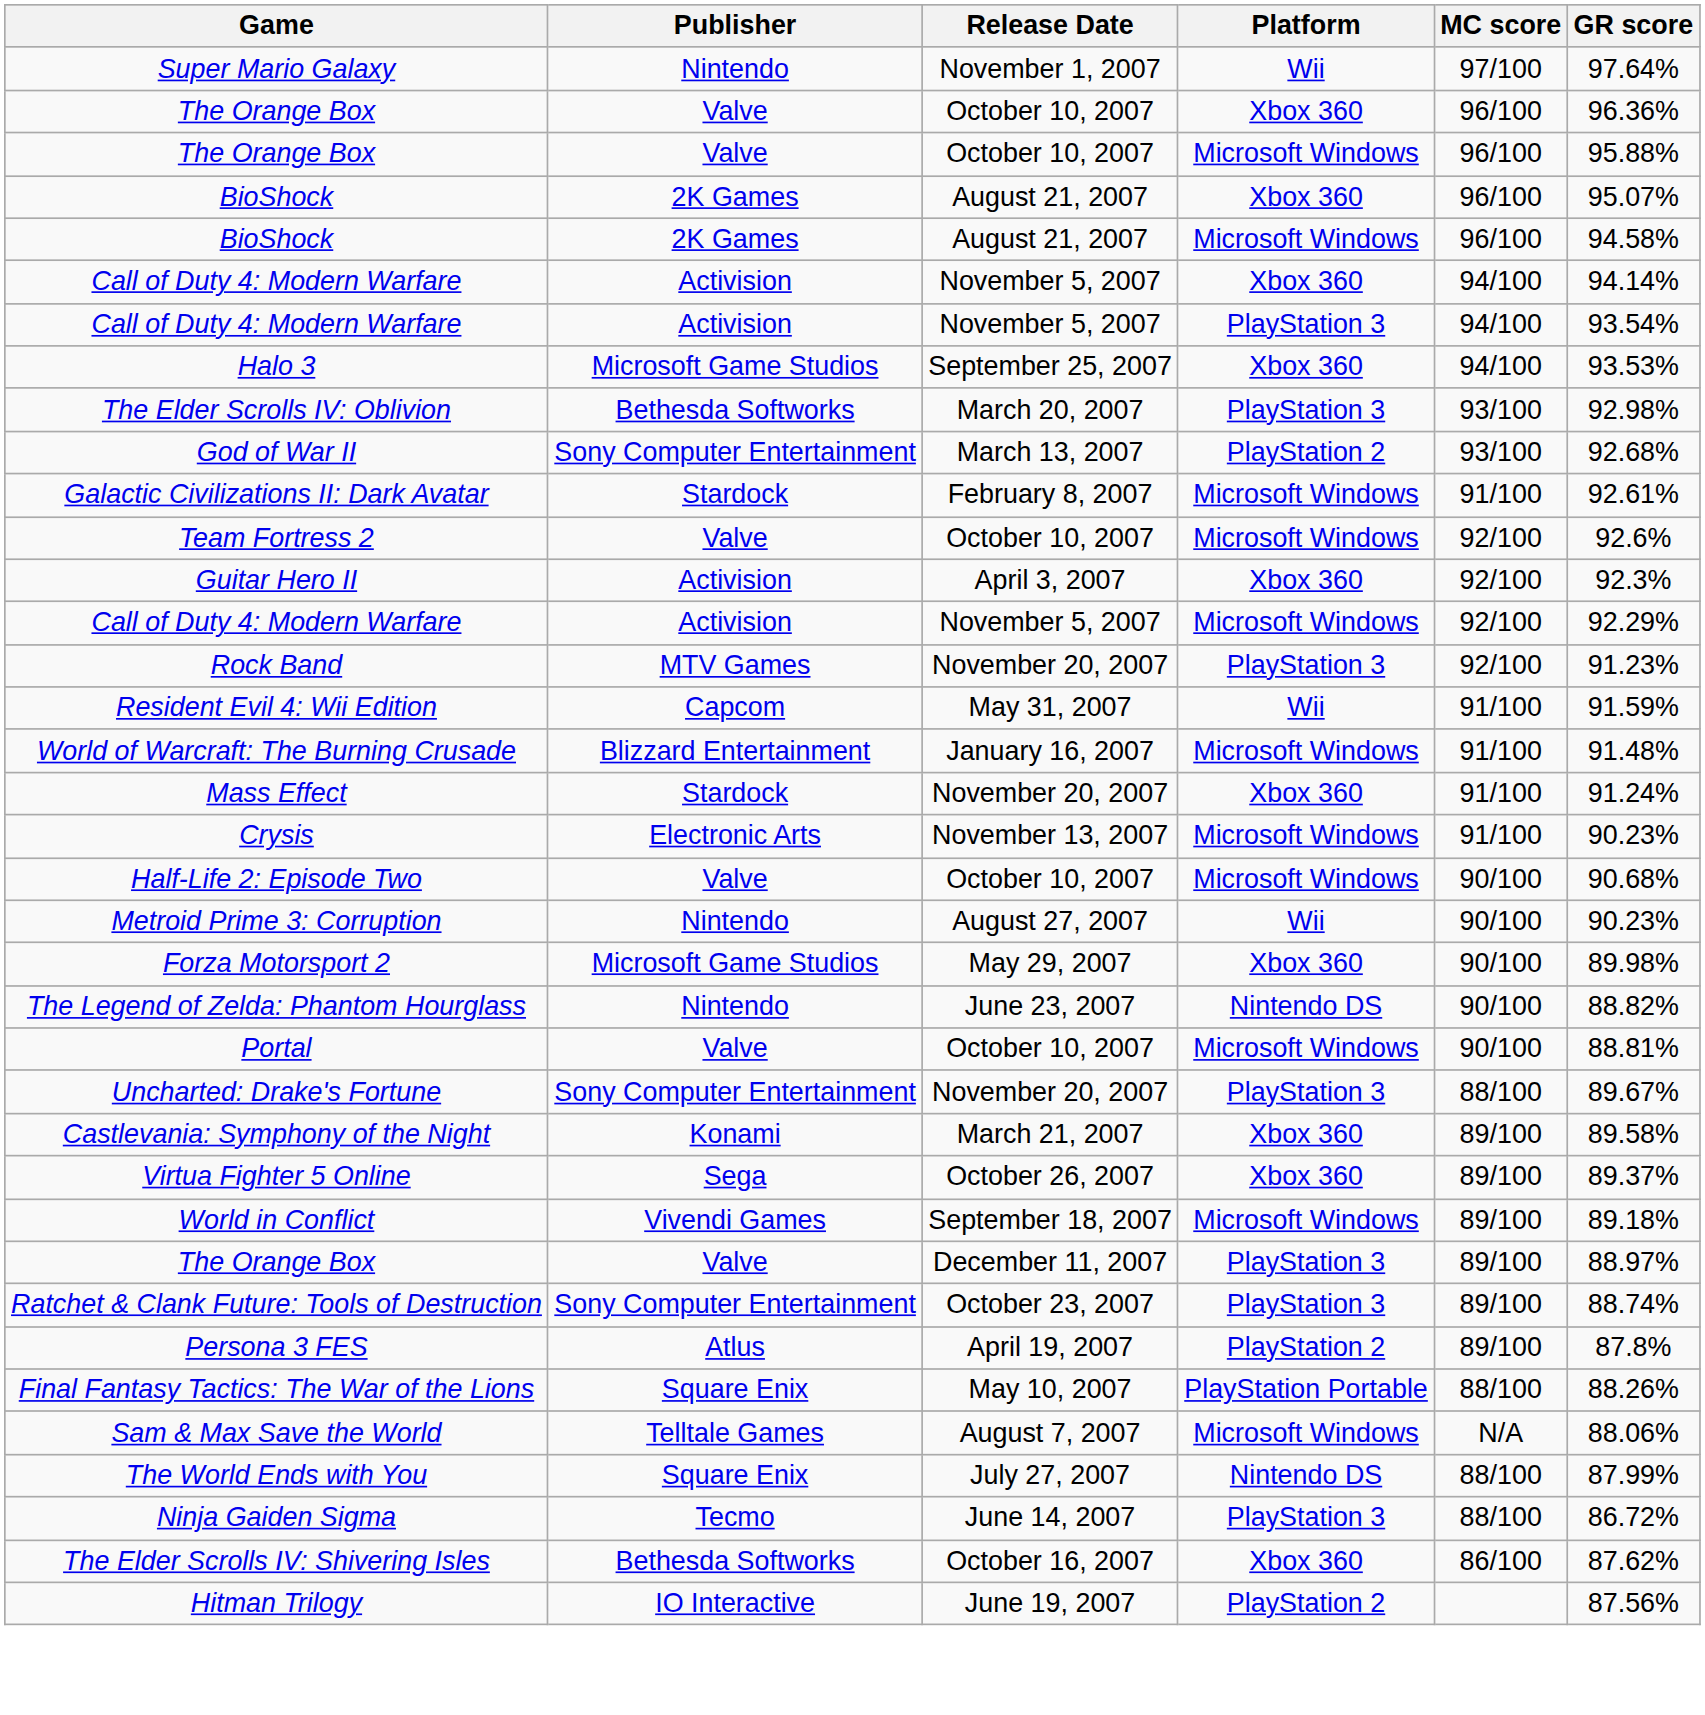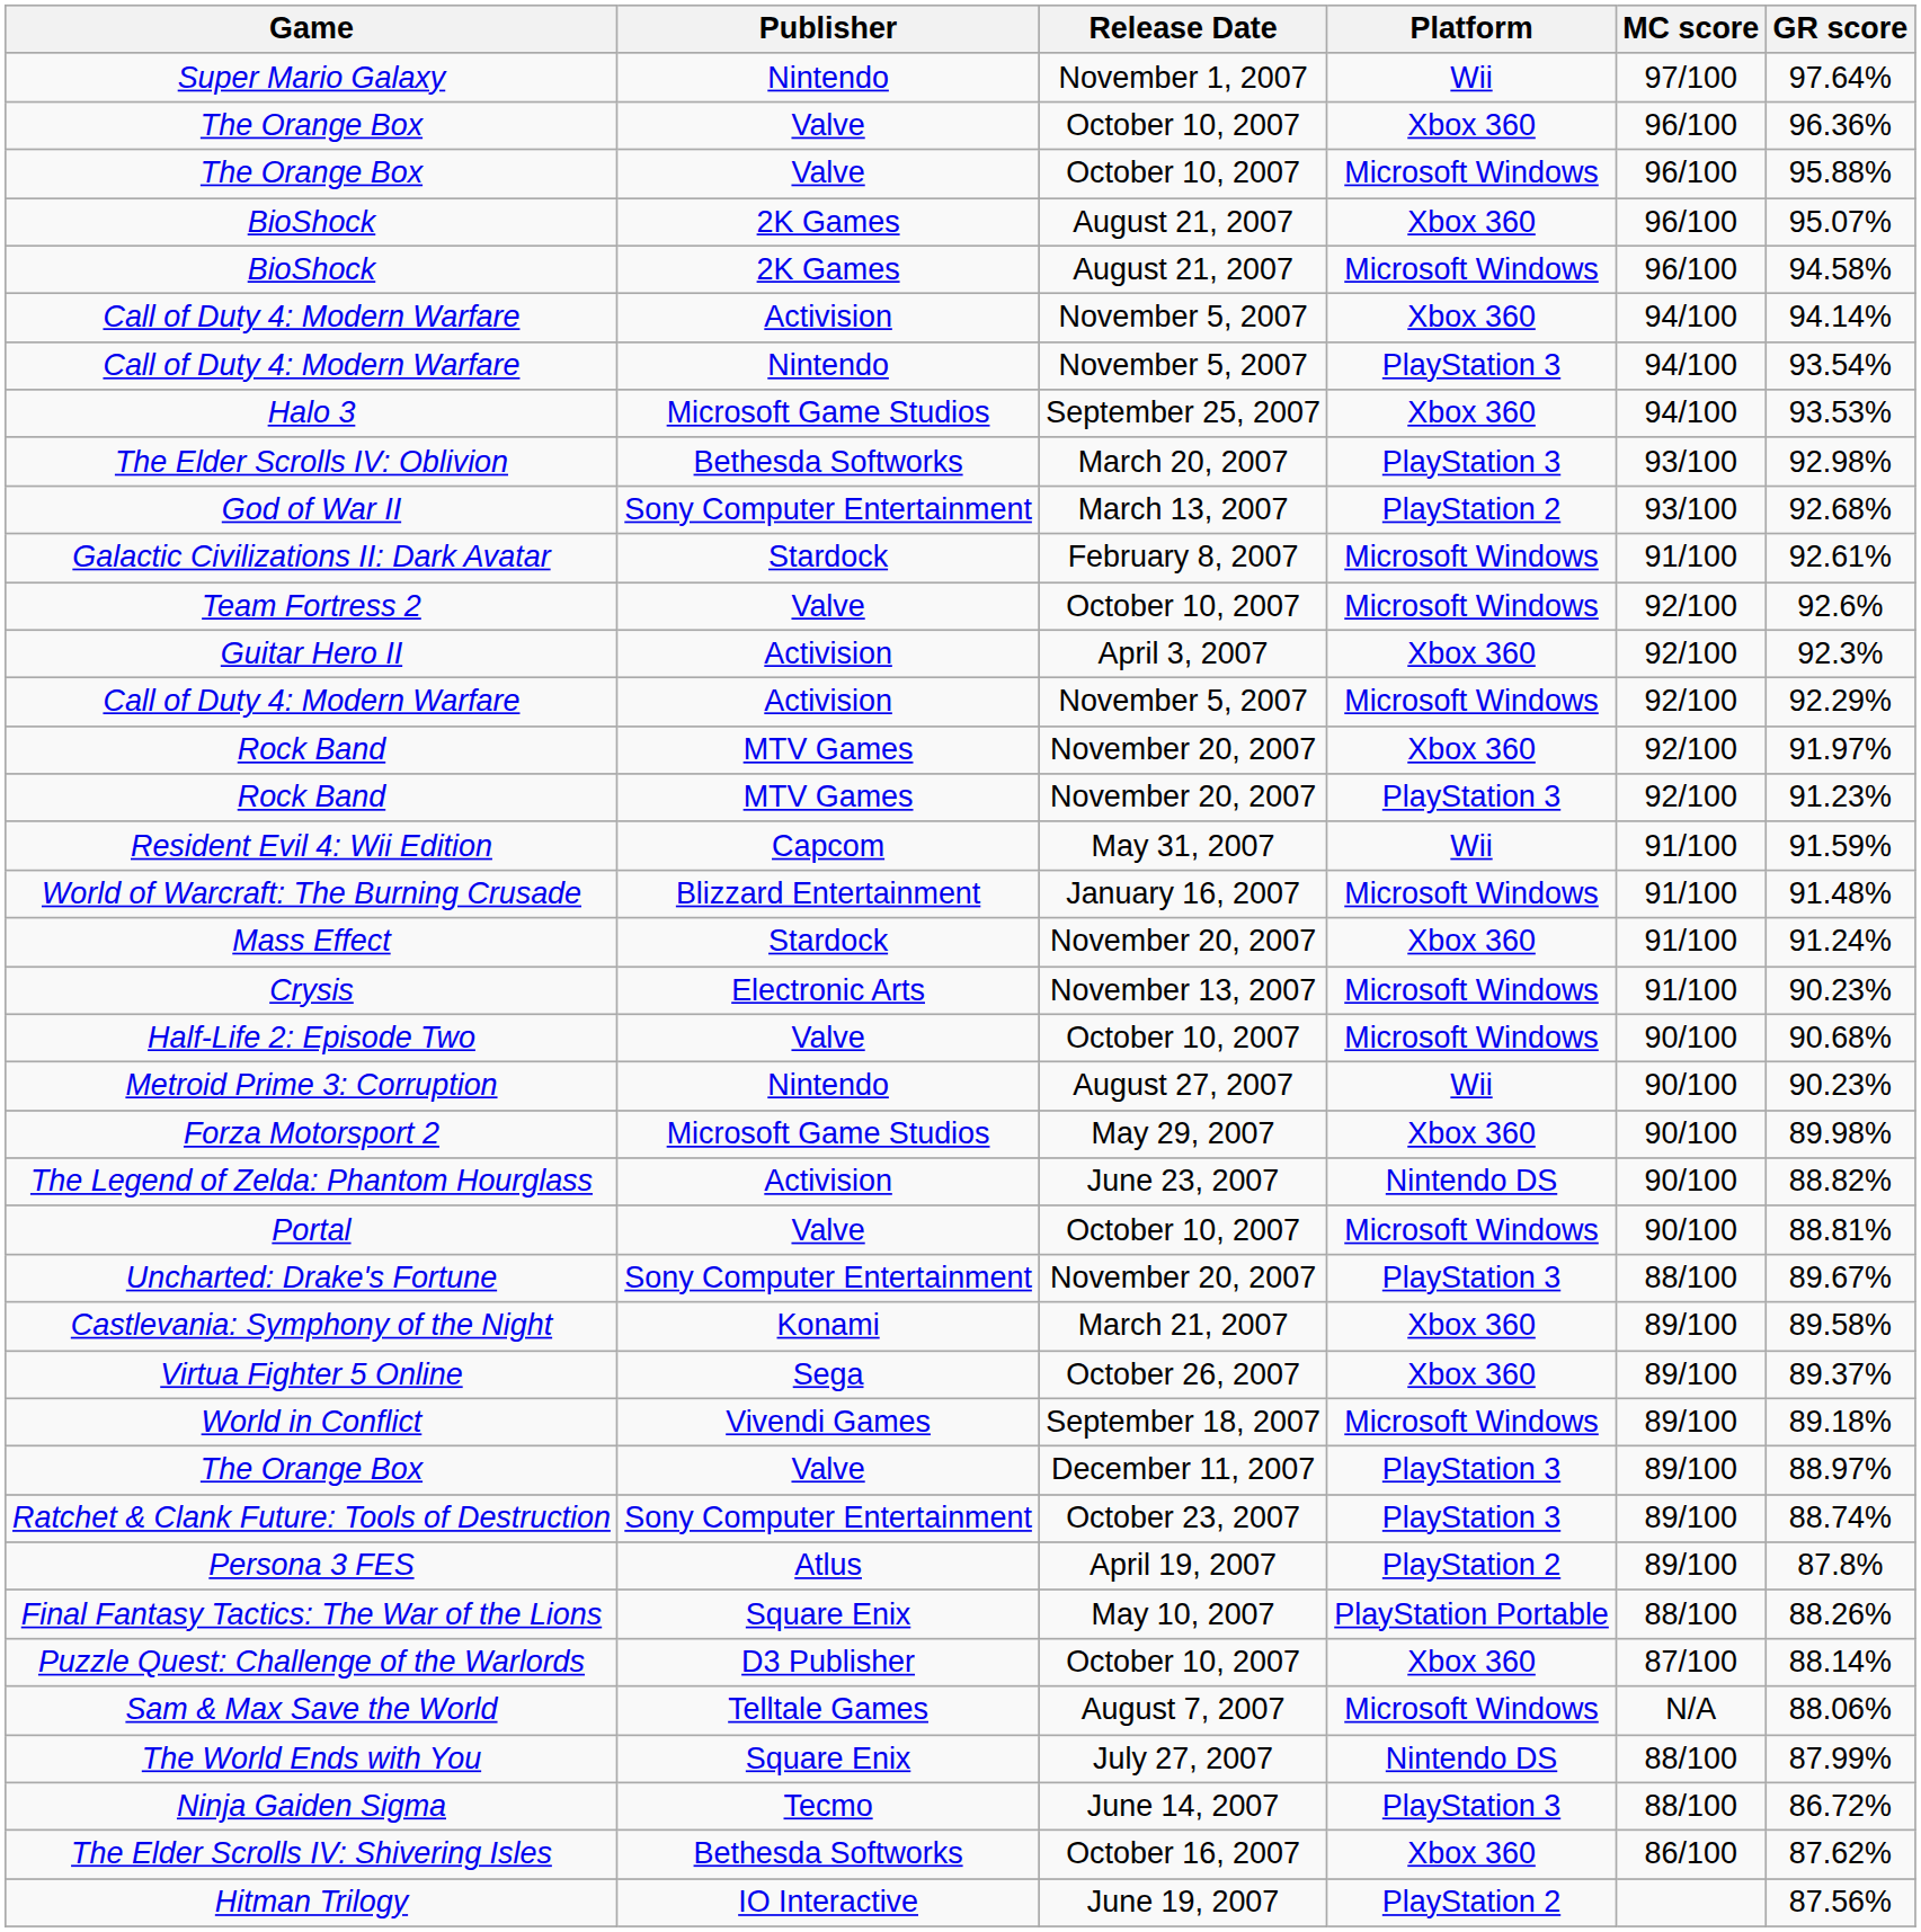 <table class="wikitable sortable" style="text-align:center;">
 <tr>
 <th scope="col">Game</th>
 <th scope="col">Publisher</th>
 <th scope="col">Release Date</th>
 <th scope="col">Platform</th>
 <th scope="col">MC score</th>
 <th scope="col">GR score</th>
 </tr>
 <tr>
 <td><em><a href='#'>Super Mario Galaxy</a></em></td>
 <td><a href='#'>Nintendo</a></td>
 <td>November 1, 2007</td>
 <td><a href='#'>Wii</a></td>
 <td>97/100</td>
 <td>97.64%</td>
 </tr>
 <tr>
 <td><em><a href='#'>The Orange Box</a></em></td>
 <td><a href='#'>Valve</a></td>
 <td>October 10, 2007</td>
 <td><a href='#'>Xbox 360</a></td>
 <td>96/100</td>
 <td>96.36%</td>
 </tr>
 <tr>
 <td><em><a href='#'>The Orange Box</a></em></td>
 <td><a href='#'>Valve</a></td>
 <td>October 10, 2007</td>
 <td><a href='#'>Microsoft Windows</a></td>
 <td>96/100</td>
 <td>95.88%</td>
 </tr>
 <tr>
 <td><em><a href='#'>BioShock</a></em></td>
 <td><a href='#'>2K Games</a></td>
 <td>August 21, 2007</td>
 <td><a href='#'>Xbox 360</a></td>
 <td>96/100</td>
 <td>95.07%</td>
 </tr>
 <tr>
 <td><em><a href='#'>BioShock</a></em></td>
 <td><a href='#'>2K Games</a></td>
 <td>August 21, 2007</td>
 <td><a href='#'>Microsoft Windows</a></td>
 <td>96/100</td>
 <td>94.58%</td>
 </tr>
 <tr>
 <td><em><a href='#'>Call of Duty 4: Modern Warfare</a></em></td>
 <td><a href='#'>Activision</a></td>
 <td>November 5, 2007</td>
 <td><a href='#'>Xbox 360</a></td>
 <td>94/100</td>
 <td>94.14%</td>
 </tr>
 <tr>
 <td><em><a href='#'>Call of Duty 4: Modern Warfare</a></em></td>
-<td><a href='#'>Activision</a></td>
+<td><a href='#'>Nintendo</a></td>
 <td>November 5, 2007</td>
 <td><a href='#'>PlayStation 3</a></td>
 <td>94/100</td>
 <td>93.54%</td>
 </tr>
 <tr>
 <td><em><a href='#'>Halo 3</a></em></td>
 <td><a href='#'>Microsoft Game Studios</a></td>
 <td>September 25, 2007</td>
 <td><a href='#'>Xbox 360</a></td>
 <td>94/100</td>
 <td>93.53%</td>
 </tr>
 <tr>
 <td><em><a href='#'>The Elder Scrolls IV: Oblivion</a></em></td>
 <td><a href='#'>Bethesda Softworks</a></td>
 <td>March 20, 2007</td>
 <td><a href='#'>PlayStation 3</a></td>
 <td>93/100</td>
 <td>92.98%</td>
 </tr>
 <tr>
 <td><em><a href='#'>God of War II</a></em></td>
 <td><a href='#'>Sony Computer Entertainment</a></td>
 <td>March 13, 2007</td>
 <td><a href='#'>PlayStation 2</a></td>
 <td>93/100</td>
 <td>92.68%</td>
 </tr>
 <tr>
 <td><em><a href='#'>Galactic Civilizations II: Dark Avatar</a></em></td>
 <td><a href='#'>Stardock</a></td>
 <td>February 8, 2007</td>
 <td><a href='#'>Microsoft Windows</a></td>
 <td>91/100</td>
 <td>92.61%</td>
 </tr>
 <tr>
 <td><em><a href='#'>Team Fortress 2</a></em></td>
 <td><a href='#'>Valve</a></td>
 <td>October 10, 2007</td>
 <td><a href='#'>Microsoft Windows</a></td>
 <td>92/100</td>
 <td>92.6%</td>
 </tr>
 <tr>
 <td><em><a href='#'>Guitar Hero II</a></em></td>
 <td><a href='#'>Activision</a></td>
 <td>April 3, 2007</td>
 <td><a href='#'>Xbox 360</a></td>
 <td>92/100</td>
 <td>92.3%</td>
 </tr>
 <tr>
 <td><em><a href='#'>Call of Duty 4: Modern Warfare</a></em></td>
 <td><a href='#'>Activision</a></td>
 <td>November 5, 2007</td>
 <td><a href='#'>Microsoft Windows</a></td>
 <td>92/100</td>
 <td>92.29%</td>
+</tr>
+<tr>
+<td><em><a href='#'>Rock Band</a></em></td>
+<td><a href='#'>MTV Games</a></td>
+<td>November 20, 2007</td>
+<td><a href='#'>Xbox 360</a></td>
+<td>92/100</td>
+<td>91.97%</td>
 </tr>
 <tr>
 <td><em><a href='#'>Rock Band</a></em></td>
 <td><a href='#'>MTV Games</a></td>
 <td>November 20, 2007</td>
 <td><a href='#'>PlayStation 3</a></td>
 <td>92/100</td>
 <td>91.23%</td>
 </tr>
 <tr>
 <td><em><a href='#'>Resident Evil 4: Wii Edition</a></em></td>
 <td><a href='#'>Capcom</a></td>
 <td>May 31, 2007</td>
 <td><a href='#'>Wii</a></td>
 <td>91/100</td>
 <td>91.59%</td>
 </tr>
 <tr>
 <td><em><a href='#'>World of Warcraft: The Burning Crusade</a></em></td>
 <td><a href='#'>Blizzard Entertainment</a></td>
 <td>January 16, 2007</td>
 <td><a href='#'>Microsoft Windows</a></td>
 <td>91/100</td>
 <td>91.48%</td>
 </tr>
 <tr>
 <td><em><a href='#'>Mass Effect</a></em></td>
 <td><a href='#'>Stardock</a></td>
 <td>November 20, 2007</td>
 <td><a href='#'>Xbox 360</a></td>
 <td>91/100</td>
 <td>91.24%</td>
 </tr>
 <tr>
 <td><em><a href='#'>Crysis</a></em></td>
 <td><a href='#'>Electronic Arts</a></td>
 <td>November 13, 2007</td>
 <td><a href='#'>Microsoft Windows</a></td>
 <td>91/100</td>
 <td>90.23%</td>
 </tr>
 <tr>
 <td><em><a href='#'>Half-Life 2: Episode Two</a></em></td>
 <td><a href='#'>Valve</a></td>
 <td>October 10, 2007</td>
 <td><a href='#'>Microsoft Windows</a></td>
 <td>90/100</td>
 <td>90.68%</td>
 </tr>
 <tr>
 <td><em><a href='#'>Metroid Prime 3: Corruption</a></em></td>
 <td><a href='#'>Nintendo</a></td>
 <td>August 27, 2007</td>
 <td><a href='#'>Wii</a></td>
 <td>90/100</td>
 <td>90.23%</td>
 </tr>
 <tr>
 <td><em><a href='#'>Forza Motorsport 2</a></em></td>
 <td><a href='#'>Microsoft Game Studios</a></td>
 <td>May 29, 2007</td>
 <td><a href='#'>Xbox 360</a></td>
 <td>90/100</td>
 <td>89.98%</td>
 </tr>
 <tr>
 <td><em><a href='#'>The Legend of Zelda: Phantom Hourglass</a></em></td>
-<td><a href='#'>Nintendo</a></td>
+<td><a href='#'>Activision</a></td>
 <td>June 23, 2007</td>
 <td><a href='#'>Nintendo DS</a></td>
 <td>90/100</td>
 <td>88.82%</td>
 </tr>
 <tr>
 <td><em><a href='#'>Portal</a></em></td>
 <td><a href='#'>Valve</a></td>
 <td>October 10, 2007</td>
 <td><a href='#'>Microsoft Windows</a></td>
 <td>90/100</td>
 <td>88.81%</td>
 </tr>
 <tr>
 <td><em><a href='#'>Uncharted: Drake's Fortune</a></em></td>
 <td><a href='#'>Sony Computer Entertainment</a></td>
 <td>November 20, 2007</td>
 <td><a href='#'>PlayStation 3</a></td>
 <td>88/100</td>
 <td>89.67%</td>
 </tr>
 <tr>
 <td><em><a href='#'>Castlevania: Symphony of the Night</a></em></td>
 <td><a href='#'>Konami</a></td>
 <td>March 21, 2007</td>
 <td><a href='#'>Xbox 360</a></td>
 <td>89/100</td>
 <td>89.58%</td>
 </tr>
 <tr>
 <td><em><a href='#'>Virtua Fighter 5 Online</a></em></td>
 <td><a href='#'>Sega</a></td>
 <td>October 26, 2007</td>
 <td><a href='#'>Xbox 360</a></td>
 <td>89/100</td>
 <td>89.37%</td>
 </tr>
 <tr>
 <td><em><a href='#'>World in Conflict</a></em></td>
 <td><a href='#'>Vivendi Games</a></td>
 <td>September 18, 2007</td>
 <td><a href='#'>Microsoft Windows</a></td>
 <td>89/100</td>
 <td>89.18%</td>
 </tr>
 <tr>
 <td><em><a href='#'>The Orange Box</a></em></td>
 <td><a href='#'>Valve</a></td>
 <td>December 11, 2007</td>
 <td><a href='#'>PlayStation 3</a></td>
 <td>89/100</td>
 <td>88.97%</td>
 </tr>
 <tr>
 <td><em><a href='#'>Ratchet & Clank Future: Tools of Destruction</a></em></td>
 <td><a href='#'>Sony Computer Entertainment</a></td>
 <td>October 23, 2007</td>
 <td><a href='#'>PlayStation 3</a></td>
 <td>89/100</td>
 <td>88.74%</td>
 </tr>
 <tr>
 <td><em><a href='#'>Persona 3 FES</a></em></td>
 <td><a href='#'>Atlus</a></td>
 <td>April 19, 2007</td>
 <td><a href='#'>PlayStation 2</a></td>
 <td>89/100</td>
 <td>87.8%</td>
 </tr>
 <tr>
 <td><em><a href='#'>Final Fantasy Tactics: The War of the Lions</a></em></td>
 <td><a href='#'>Square Enix</a></td>
 <td>May 10, 2007</td>
 <td><a href='#'>PlayStation Portable</a></td>
 <td>88/100</td>
 <td>88.26%</td>
 </tr>
 <tr>
+<td><em><a href='#'>Puzzle Quest: Challenge of the Warlords</a></em></td>
+<td><a href='#'>D3 Publisher</a></td>
+<td>October 10, 2007</td>
+<td><a href='#'>Xbox 360</a></td>
+<td>87/100</td>
+<td>88.14%</td>
+</tr>
+<tr>
 <td><em><a href='#'>Sam & Max Save the World</a></em></td>
 <td><a href='#'>Telltale Games</a></td>
 <td>August 7, 2007</td>
 <td><a href='#'>Microsoft Windows</a></td>
 <td>N/A</td>
 <td>88.06%</td>
 </tr>
 <tr>
 <td><em><a href='#'>The World Ends with You</a></em></td>
 <td><a href='#'>Square Enix</a></td>
 <td>July 27, 2007</td>
 <td><a href='#'>Nintendo DS</a></td>
 <td>88/100</td>
 <td>87.99%</td>
 </tr>
 <tr>
 <td><em><a href='#'>Ninja Gaiden Sigma</a></em></td>
 <td><a href='#'>Tecmo</a></td>
 <td>June 14, 2007</td>
 <td><a href='#'>PlayStation 3</a></td>
 <td>88/100</td>
 <td>86.72%</td>
 </tr>
 <tr>
 <td><em><a href='#'>The Elder Scrolls IV: Shivering Isles</a></em></td>
 <td><a href='#'>Bethesda Softworks</a></td>
 <td>October 16, 2007</td>
 <td><a href='#'>Xbox 360</a></td>
 <td>86/100</td>
 <td>87.62%</td>
 </tr>
 <tr>
 <td><em><a href='#'>Hitman Trilogy</a></em></td>
 <td><a href='#'>IO Interactive</a></td>
 <td>June 19, 2007</td>
 <td><a href='#'>PlayStation 2</a></td>
 <td></td>
 <td>87.56%</td>
 </tr>
 </table>
